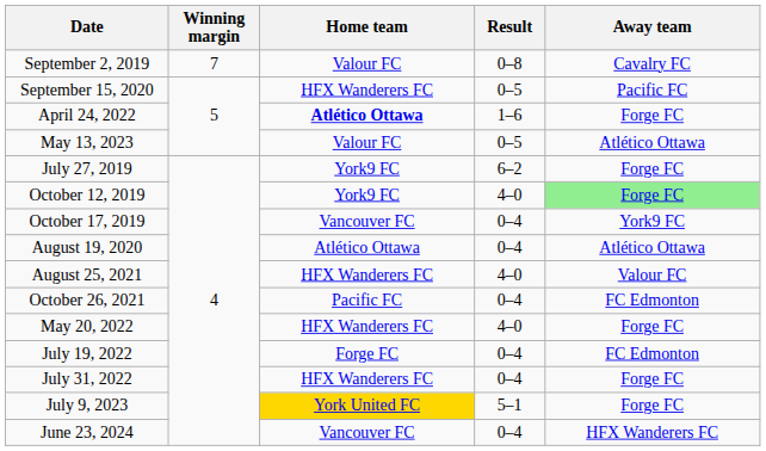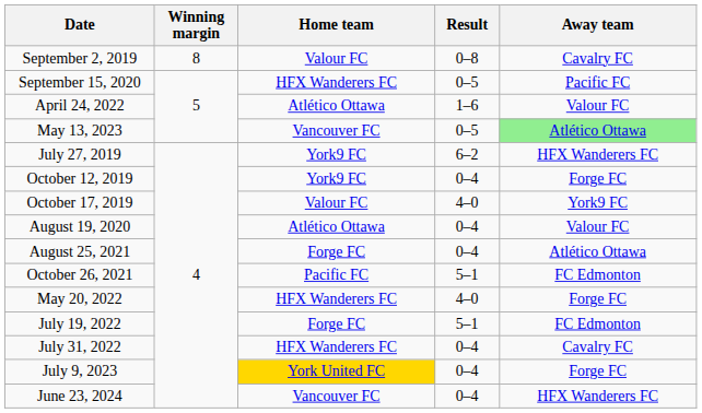 <table class="wikitable" style="text-align: center;">
 <tr>
 <th width=150>Date</th>
 <th width=80>Winning margin</th>
 <th width=200>Home team</th>
 <th width=60>Result</th>
 <th width=200>Away team</th>
 </tr>
 <tr>
 <td>September 2, 2019</td>
-<td>7</td>
+<td>8</td>
 <td><a href='#'>Valour FC</a></td>
 <td>0–8</td>
 <td><a href='#'>Cavalry FC</a></td>
 </tr>
 <tr>
 <td>September 15, 2020</td>
 <td rowspan="3">5</td>
 <td><a href='#'>HFX Wanderers FC</a></td>
 <td>0–5</td>
 <td><a href='#'>Pacific FC</a></td>
 </tr>
 <tr>
 <td>April 24, 2022</td>
-<td><strong><a href='#'>Atlético Ottawa</a></strong></td>
+<td><a href='#'>Atlético Ottawa</a></td>
 <td>1–6</td>
-<td><a href='#'>Forge FC</a></td>
+<td><a href='#'>Valour FC</a></td>
 </tr>
 <tr>
 <td>May 13, 2023</td>
-<td><a href='#'>Valour FC</a></td>
+<td><a href='#'>Vancouver FC</a></td>
 <td>0–5</td>
-<td><a href='#'>Atlético Ottawa</a></td>
+<td style="background: lightgreen;"><a href='#'>Atlético Ottawa</a></td>
 </tr>
 <tr>
 <td>July 27, 2019</td>
 <td rowspan="11">4</td>
 <td><a href='#'>York9 FC</a></td>
 <td>6–2</td>
-<td><a href='#'>Forge FC</a></td>
+<td><a href='#'>HFX Wanderers FC</a></td>
 </tr>
 <tr>
 <td>October 12, 2019</td>
 <td><a href='#'>York9 FC</a></td>
-<td>4–0</td>
-<td style="background: lightgreen;"><a href='#'>Forge FC</a></td>
+<td>0–4</td>
+<td><a href='#'>Forge FC</a></td>
 </tr>
 <tr>
 <td>October 17, 2019</td>
-<td><a href='#'>Vancouver FC</a></td>
-<td>0–4</td>
+<td><a href='#'>Valour FC</a></td>
+<td>4–0</td>
 <td><a href='#'>York9 FC</a></td>
 </tr>
 <tr>
 <td>August 19, 2020</td>
 <td><a href='#'>Atlético Ottawa</a></td>
 <td>0–4</td>
-<td><a href='#'>Atlético Ottawa</a></td>
+<td><a href='#'>Valour FC</a></td>
 </tr>
 <tr>
 <td>August 25, 2021</td>
-<td><a href='#'>HFX Wanderers FC</a></td>
-<td>4–0</td>
-<td><a href='#'>Valour FC</a></td>
+<td><a href='#'>Forge FC</a></td>
+<td>0–4</td>
+<td><a href='#'>Atlético Ottawa</a></td>
 </tr>
 <tr>
 <td>October 26, 2021</td>
 <td><a href='#'>Pacific FC</a></td>
-<td>0–4</td>
+<td>5–1</td>
 <td><a href='#'>FC Edmonton</a></td>
 </tr>
 <tr>
 <td>May 20, 2022</td>
 <td><a href='#'>HFX Wanderers FC</a></td>
 <td>4–0</td>
 <td><a href='#'>Forge FC</a></td>
 </tr>
 <tr>
 <td>July 19, 2022</td>
 <td><a href='#'>Forge FC</a></td>
-<td>0–4</td>
+<td>5–1</td>
 <td><a href='#'>FC Edmonton</a></td>
 </tr>
 <tr>
 <td>July 31, 2022</td>
 <td><a href='#'>HFX Wanderers FC</a></td>
 <td>0–4</td>
-<td><a href='#'>Forge FC</a></td>
+<td><a href='#'>Cavalry FC</a></td>
 </tr>
 <tr>
 <td>July 9, 2023</td>
 <td style="background: gold;"><a href='#'>York United FC</a></td>
-<td>5–1</td>
+<td>0–4</td>
 <td><a href='#'>Forge FC</a></td>
 </tr>
 <tr>
 <td>June 23, 2024</td>
 <td><a href='#'>Vancouver FC</a></td>
 <td>0–4</td>
 <td><a href='#'>HFX Wanderers FC</a></td>
 </tr>
 </table>
